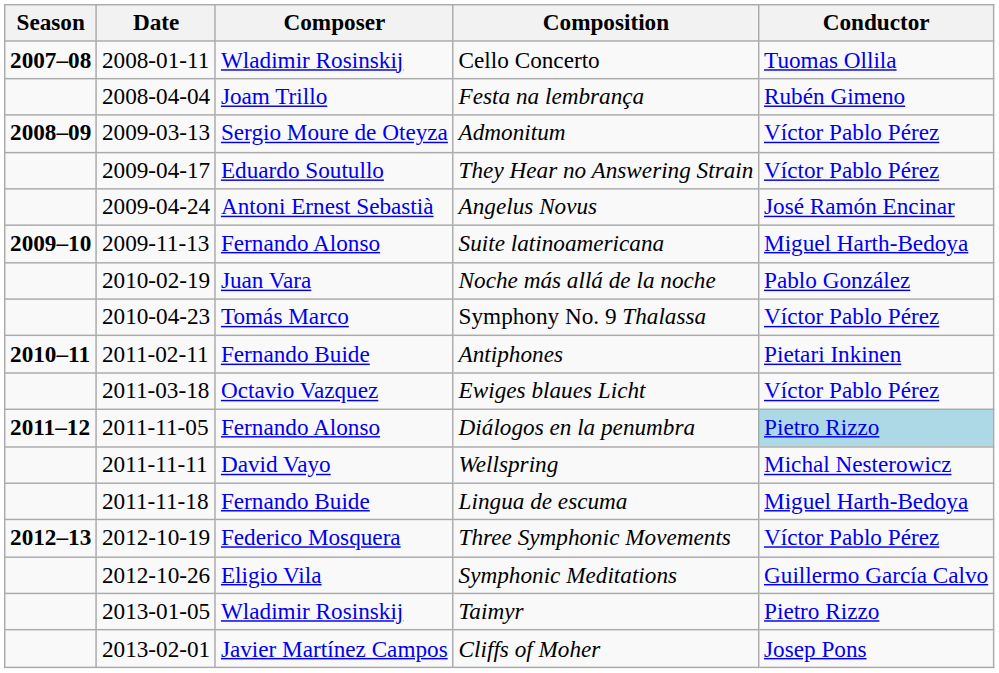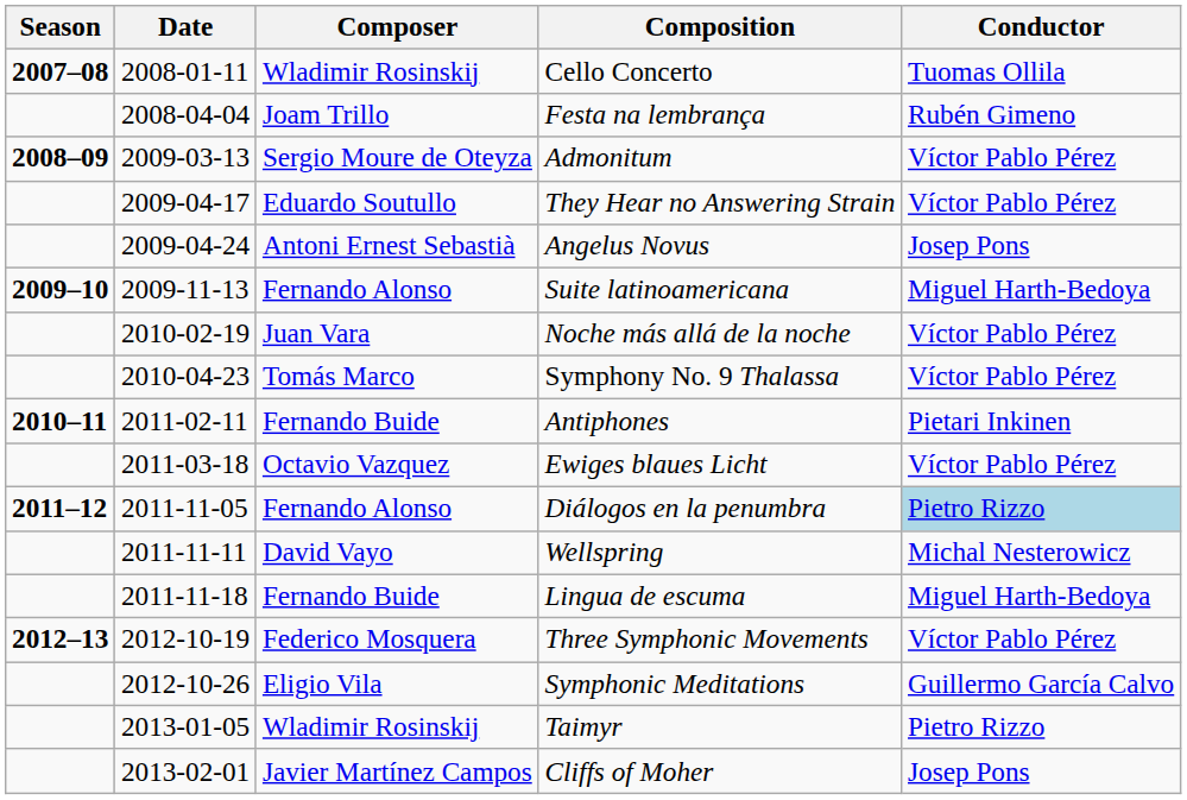 <table class="wikitable">
 <tr>
 <th>Season</th>
 <th>Date</th>
 <th>Composer</th>
 <th>Composition</th>
 <th>Conductor</th>
 </tr>
 <tr>
 <td><strong>2007–08</strong></td>
 <td>2008-01-11</td>
 <td><a href='#'>Wladimir Rosinskij</a></td>
 <td>Cello Concerto</td>
 <td><a href='#'>Tuomas Ollila</a></td>
 </tr>
 <tr>
 <td></td>
 <td>2008-04-04</td>
 <td><a href='#'>Joam Trillo</a></td>
 <td><em>Festa na lembrança</em></td>
 <td><a href='#'>Rubén Gimeno</a></td>
 </tr>
 <tr>
 <td><strong>2008–09</strong></td>
 <td>2009-03-13</td>
 <td><a href='#'>Sergio Moure de Oteyza</a></td>
 <td><em>Admonitum</em></td>
 <td><a href='#'>Víctor Pablo Pérez</a></td>
 </tr>
 <tr>
 <td></td>
 <td>2009-04-17</td>
 <td><a href='#'>Eduardo Soutullo</a></td>
 <td><em>They Hear no Answering Strain</em></td>
 <td><a href='#'>Víctor Pablo Pérez</a></td>
 </tr>
 <tr>
 <td></td>
 <td>2009-04-24</td>
 <td><a href='#'>Antoni Ernest Sebastià</a></td>
 <td><em>Angelus Novus</em></td>
-<td><a href='#'>José Ramón Encinar</a></td>
+<td><a href='#'>Josep Pons</a></td>
 </tr>
 <tr>
 <td><strong>2009–10</strong></td>
 <td>2009-11-13</td>
 <td><a href='#'>Fernando Alonso</a></td>
 <td><em>Suite latinoamericana</em></td>
 <td><a href='#'>Miguel Harth-Bedoya</a></td>
 </tr>
 <tr>
 <td></td>
 <td>2010-02-19</td>
 <td><a href='#'>Juan Vara</a></td>
 <td><em>Noche más allá de la noche</em></td>
-<td><a href='#'>Pablo González</a></td>
+<td><a href='#'>Víctor Pablo Pérez</a></td>
 </tr>
 <tr>
 <td></td>
 <td>2010-04-23</td>
 <td><a href='#'>Tomás Marco</a></td>
 <td>Symphony No. 9 <em>Thalassa</em></td>
 <td><a href='#'>Víctor Pablo Pérez</a></td>
 </tr>
 <tr>
 <td><strong>2010–11</strong></td>
 <td>2011-02-11</td>
 <td><a href='#'>Fernando Buide</a></td>
 <td><em>Antiphones</em></td>
 <td><a href='#'>Pietari Inkinen</a></td>
 </tr>
 <tr>
 <td></td>
 <td>2011-03-18</td>
 <td><a href='#'>Octavio Vazquez</a></td>
 <td><em>Ewiges blaues Licht</em></td>
 <td><a href='#'>Víctor Pablo Pérez</a></td>
 </tr>
 <tr>
 <td><strong>2011–12</strong></td>
 <td>2011-11-05</td>
 <td><a href='#'>Fernando Alonso</a></td>
 <td><em>Diálogos en la penumbra</em></td>
 <td style="background: lightblue;"><a href='#'>Pietro Rizzo</a></td>
 </tr>
 <tr>
 <td></td>
 <td>2011-11-11</td>
 <td><a href='#'>David Vayo</a></td>
 <td><em>Wellspring</em></td>
 <td><a href='#'>Michal Nesterowicz</a></td>
 </tr>
 <tr>
 <td></td>
 <td>2011-11-18</td>
 <td><a href='#'>Fernando Buide</a></td>
 <td><em>Lingua de escuma</em></td>
 <td><a href='#'>Miguel Harth-Bedoya</a></td>
 </tr>
 <tr>
 <td><strong>2012–13</strong></td>
 <td>2012-10-19</td>
 <td><a href='#'>Federico Mosquera</a></td>
 <td><em>Three Symphonic Movements</em></td>
 <td><a href='#'>Víctor Pablo Pérez</a></td>
 </tr>
 <tr>
 <td></td>
 <td>2012-10-26</td>
 <td><a href='#'>Eligio Vila</a></td>
 <td><em>Symphonic Meditations</em></td>
 <td><a href='#'>Guillermo García Calvo</a></td>
 </tr>
 <tr>
 <td></td>
 <td>2013-01-05</td>
 <td><a href='#'>Wladimir Rosinskij</a></td>
 <td><em>Taimyr</em></td>
 <td><a href='#'>Pietro Rizzo</a></td>
 </tr>
 <tr>
 <td></td>
 <td>2013-02-01</td>
 <td><a href='#'>Javier Martínez Campos</a></td>
 <td><em>Cliffs of Moher</em></td>
 <td><a href='#'>Josep Pons</a></td>
 </tr>
 </table>
